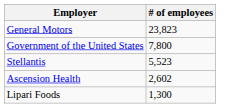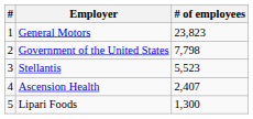 <table class="wikitable">
 <tr>
+<th>#</th>
 <th>Employer</th>
 <th># of employees</th>
 </tr>
 <tr>
+<td>1</td>
 <td><a href='#'>General Motors</a></td>
 <td>23,823</td>
 </tr>
 <tr>
+<td>2</td>
 <td><a href='#'>Government of the United States</a></td>
-<td>7,800</td>
+<td>7,798</td>
 </tr>
 <tr>
+<td>3</td>
 <td><a href='#'>Stellantis</a></td>
 <td>5,523</td>
 </tr>
 <tr>
+<td>4</td>
 <td><a href='#'>Ascension Health</a></td>
-<td>2,602</td>
+<td>2,407</td>
 </tr>
 <tr>
+<td>5</td>
 <td>Lipari Foods</td>
 <td>1,300</td>
 </tr>
 </table>
